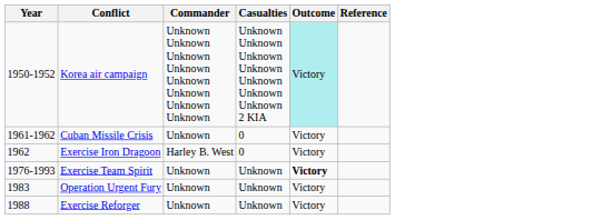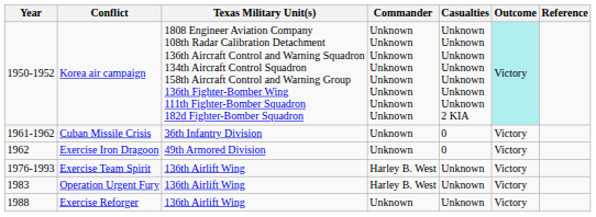 <table class="wikitable">
 <tr>
 <th>Year</th>
 <th>Conflict</th>
+<th>Texas Military Unit(s)</th>
 <th>Commander</th>
 <th>Casualties</th>
 <th>Outcome</th>
 <th>Reference</th>
 </tr>
 <tr>
 <td>1950-1952</td>
 <td><a href='#'>Korea air campaign</a></td>
+<td>1808 Engineer Aviation Company<br>108th Radar Calibration Detachment<br>136th Aircraft Control and Warning Squadron<br>134th Aircraft Control Squadron<br>158th Aircraft Control and Warning Group<br><a href='#'>136th Fighter-Bomber Wing</a><br><a href='#'>111th Fighter-Bomber Squadron</a><br><a href='#'>182d Fighter-Bomber Squadron</a></td>
 <td>Unknown<br>Unknown<br>Unknown<br>Unknown<br>Unknown<br>Unknown<br>Unknown<br>Unknown</td>
 <td>Unknown<br>Unknown<br>Unknown<br>Unknown<br>Unknown<br>Unknown<br>Unknown<br>2 KIA</td>
 <td style="background: paleturquoise;">Victory</td>
 <td></td>
 </tr>
 <tr>
 <td>1961-1962</td>
 <td><a href='#'>Cuban Missile Crisis</a></td>
+<td><a href='#'>36th Infantry Division</a></td>
 <td>Unknown</td>
 <td>0</td>
 <td>Victory</td>
 <td></td>
 </tr>
 <tr>
 <td>1962</td>
 <td><a href='#'>Exercise Iron Dragoon</a></td>
-<td>Harley B. West</td>
+<td><a href='#'>49th Armored Division</a></td>
+<td>Unknown</td>
 <td>0</td>
 <td>Victory</td>
 <td></td>
 </tr>
 <tr>
 <td>1976-1993</td>
 <td><a href='#'>Exercise Team Spirit</a></td>
+<td><a href='#'>136th Airlift Wing</a></td>
+<td>Harley B. West</td>
 <td>Unknown</td>
-<td>Unknown</td>
-<td><strong>Victory</strong></td>
+<td>Victory</td>
 <td></td>
 </tr>
 <tr>
 <td>1983</td>
 <td><a href='#'>Operation Urgent Fury</a></td>
-<td>Unknown</td>
+<td><a href='#'>136th Airlift Wing</a></td>
+<td>Harley B. West</td>
 <td>Unknown</td>
 <td>Victory</td>
 <td></td>
 </tr>
 <tr>
 <td>1988</td>
 <td><a href='#'>Exercise Reforger</a></td>
+<td><a href='#'>136th Airlift Wing</a></td>
 <td>Unknown</td>
 <td>Unknown</td>
 <td>Victory</td>
 <td></td>
 </tr>
 </table>
